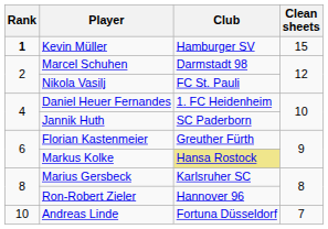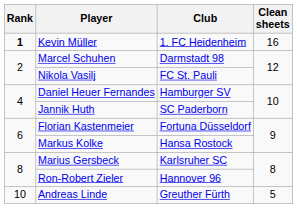 <table class="wikitable sortable" style="text-align:center">
 <tr>
 <th>Rank</th>
 <th>Player</th>
 <th>Club</th>
 <th>Clean<br>sheets</th>
 </tr>
 <tr>
 <td><strong>1</strong></td>
 <td align="left"> <a href='#'>Kevin Müller</a></td>
-<td align="left"><a href='#'>Hamburger SV</a></td>
-<td>15</td>
+<td align="left"><a href='#'>1. FC Heidenheim</a></td>
+<td>16</td>
 </tr>
 <tr>
 <td rowspan="2">2</td>
 <td align="left"> <a href='#'>Marcel Schuhen</a></td>
 <td align="left"><a href='#'>Darmstadt 98</a></td>
 <td rowspan="2">12</td>
 </tr>
 <tr>
 <td align="left"> <a href='#'>Nikola Vasilj</a></td>
 <td align="left"><a href='#'>FC St. Pauli</a></td>
 </tr>
 <tr>
 <td rowspan=2>4</td>
 <td align="left"> <a href='#'>Daniel Heuer Fernandes</a></td>
-<td align="left"><a href='#'>1. FC Heidenheim</a></td>
+<td align="left"><a href='#'>Hamburger SV</a></td>
 <td rowspan=2>10</td>
 </tr>
 <tr>
 <td align="left"> <a href='#'>Jannik Huth</a></td>
 <td align="left"><a href='#'>SC Paderborn</a></td>
 </tr>
 <tr>
 <td rowspan=2>6</td>
 <td align="left"> <a href='#'>Florian Kastenmeier</a></td>
-<td align="left"><a href='#'>Greuther Fürth</a></td>
+<td align="left"><a href='#'>Fortuna Düsseldorf</a></td>
 <td rowspan=2>9</td>
 </tr>
 <tr>
 <td align="left"> <a href='#'>Markus Kolke</a></td>
-<td align="left" style="background: khaki;"><a href='#'>Hansa Rostock</a></td>
+<td align="left"><a href='#'>Hansa Rostock</a></td>
 </tr>
 <tr>
 <td rowspan=2>8</td>
 <td align="left"> <a href='#'>Marius Gersbeck</a></td>
 <td align="left"><a href='#'>Karlsruher SC</a></td>
 <td rowspan=2>8</td>
 </tr>
 <tr>
 <td align="left"> <a href='#'>Ron-Robert Zieler</a></td>
 <td align="left"><a href='#'>Hannover 96</a></td>
 </tr>
 <tr>
 <td>10</td>
 <td align="left"> <a href='#'>Andreas Linde</a></td>
-<td align="left"><a href='#'>Fortuna Düsseldorf</a></td>
-<td>7</td>
+<td align="left"><a href='#'>Greuther Fürth</a></td>
+<td>5</td>
 </tr>
 </table>
